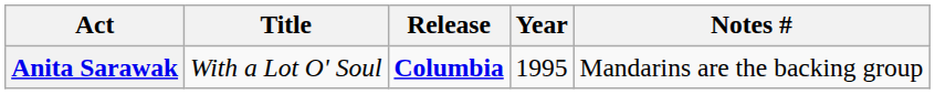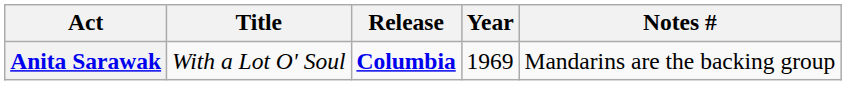 <table class="wikitable plainrowheaders sortable">
 <tr>
 <th scope="col">Act</th>
 <th scope="col">Title</th>
 <th scope="col">Release</th>
 <th scope="col">Year</th>
 <th scope="col" class="unsortable">Notes #</th>
 </tr>
 <tr>
 <th scope="row"><a href='#'>Anita Sarawak</a></th>
 <td><em>With a Lot O' Soul</em></td>
 <td><strong><a href='#'>Columbia</a></strong></td>
-<td>1995</td>
+<td>1969</td>
 <td>Mandarins are the backing group</td>
 </tr>
 </table>
